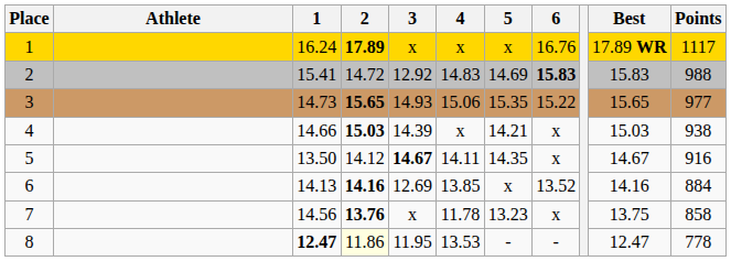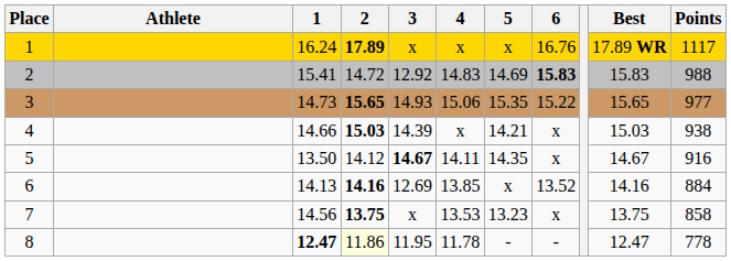 <table class="wikitable" style="text-align:center">
 <tr>
 <th>Place</th>
 <th width=210>Athlete</th>
 <th>1</th>
 <th>2</th>
 <th>3</th>
 <th>4</th>
 <th>5</th>
 <th>6</th>
 <th rowspan=20></th>
 <th>Best</th>
 <th>Points</th>
 </tr>
 <tr bgcolor=gold>
 <td>1</td>
 <td align=left></td>
 <td>16.24</td>
 <td><strong>17.89</strong></td>
 <td>x</td>
 <td>x</td>
 <td>x</td>
 <td>16.76</td>
 <td>17.89 <strong>WR</strong></td>
 <td>1117</td>
 </tr>
 <tr bgcolor=silver>
 <td>2</td>
 <td align=left></td>
 <td>15.41</td>
 <td>14.72</td>
 <td>12.92</td>
 <td>14.83</td>
 <td>14.69</td>
 <td><strong>15.83</strong></td>
 <td>15.83</td>
 <td>988</td>
 </tr>
 <tr bgcolor=cc9966>
 <td>3</td>
 <td align=left></td>
 <td>14.73</td>
 <td><strong>15.65</strong></td>
 <td>14.93</td>
 <td>15.06</td>
 <td>15.35</td>
 <td>15.22</td>
 <td>15.65</td>
 <td>977</td>
 </tr>
 <tr>
 <td>4</td>
 <td align=left></td>
 <td>14.66</td>
 <td><strong>15.03</strong></td>
 <td>14.39</td>
 <td>x</td>
 <td>14.21</td>
 <td>x</td>
 <td>15.03</td>
 <td>938</td>
 </tr>
 <tr>
 <td>5</td>
 <td align=left></td>
 <td>13.50</td>
 <td>14.12</td>
 <td><strong>14.67</strong></td>
 <td>14.11</td>
 <td>14.35</td>
 <td>x</td>
 <td>14.67</td>
 <td>916</td>
 </tr>
 <tr>
 <td>6</td>
 <td align=left></td>
 <td>14.13</td>
 <td><strong>14.16</strong></td>
 <td>12.69</td>
 <td>13.85</td>
 <td>x</td>
 <td>13.52</td>
 <td>14.16</td>
 <td>884</td>
 </tr>
 <tr>
 <td>7</td>
 <td align=left></td>
 <td>14.56</td>
-<td><strong>13.76</strong></td>
+<td><strong>13.75</strong></td>
 <td>x</td>
-<td>11.78</td>
+<td>13.53</td>
 <td>13.23</td>
 <td>x</td>
 <td>13.75</td>
 <td>858</td>
 </tr>
 <tr>
 <td>8</td>
 <td align=left></td>
 <td><strong>12.47</strong></td>
 <td style="background: lightyellow;">11.86</td>
 <td>11.95</td>
-<td>13.53</td>
+<td>11.78</td>
 <td>-</td>
 <td>-</td>
 <td>12.47</td>
 <td>778</td>
 </tr>
 <tr>
 </tr>
 </table>
